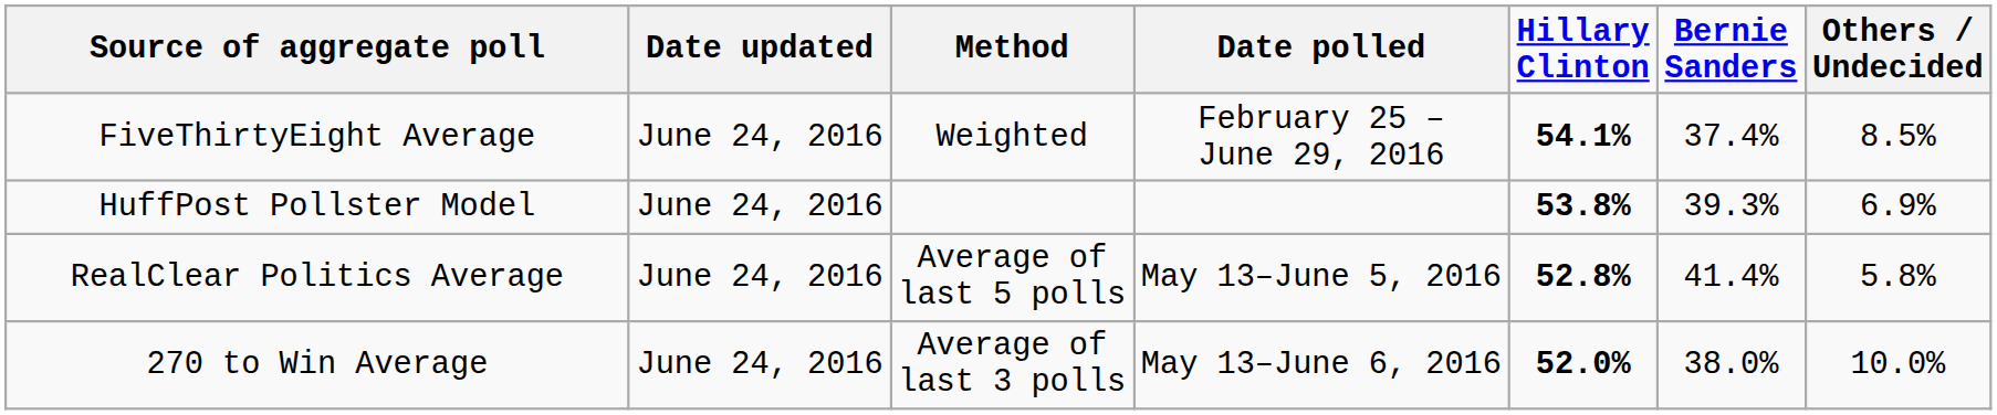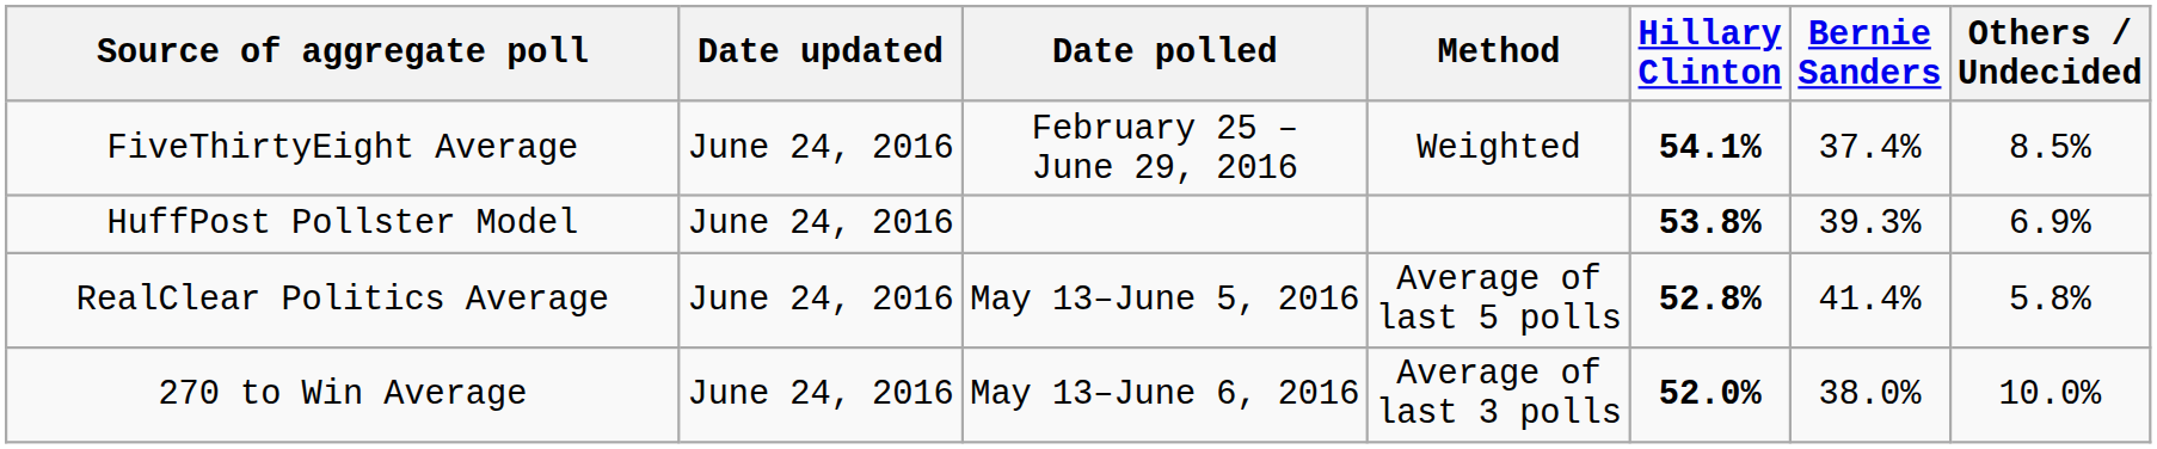 <table class="wikitable" style="text-align:center">
 <tr>
 <th style="width:250px;">Source of aggregate poll</th>
 <th>Date updated</th>
+<th>Date polled</th>
 <th>Method</th>
-<th>Date polled</th>
 <td><strong><a href='#'>Hillary<br>Clinton</a></strong></td>
 <td><strong><a href='#'>Bernie<br>Sanders</a></strong></td>
 <th>Others /<br>Undecided</th>
 </tr>
 <tr>
 <td>FiveThirtyEight Average</td>
 <td>June 24, 2016</td>
+<td>February 25 –<br>June 29, 2016</td>
 <td>Weighted</td>
-<td>February 25 –<br>June 29, 2016</td>
 <td><strong>54.1%</strong> </td>
 <td>37.4% </td>
 <td>8.5% </td>
 </tr>
 <tr>
 <td>HuffPost Pollster Model</td>
 <td>June 24, 2016</td>
 <td></td>
 <td></td>
 <td><strong>53.8%</strong> </td>
 <td>39.3% </td>
 <td>6.9% </td>
 </tr>
 <tr>
 <td>RealClear Politics Average</td>
 <td>June 24, 2016</td>
+<td>May 13–June 5, 2016</td>
 <td>Average of<br>last 5 polls</td>
-<td>May 13–June 5, 2016</td>
 <td><strong>52.8%</strong> </td>
 <td>41.4% </td>
 <td>5.8% </td>
 </tr>
 <tr>
 <td>270 to Win Average</td>
 <td>June 24, 2016</td>
+<td>May 13–June 6, 2016</td>
 <td>Average of<br>last 3 polls</td>
-<td>May 13–June 6, 2016</td>
 <td><strong>52.0%</strong> </td>
 <td>38.0%</td>
 <td>10.0% </td>
 </tr>
 </table>
